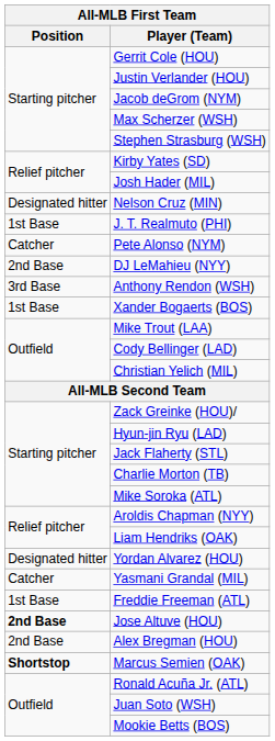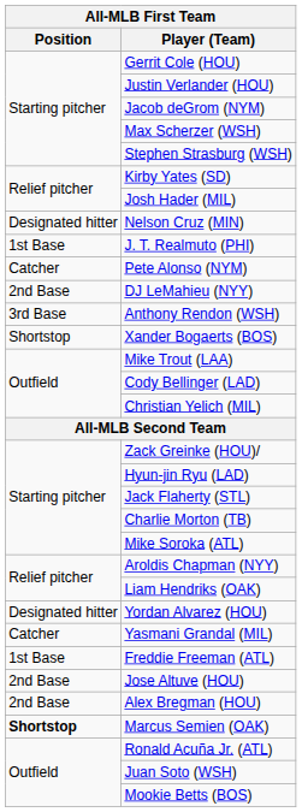 <table class="wikitable">
 <tr>
 <th colspan="9">All-MLB First Team</th>
 </tr>
 <tr>
 <th>Position</th>
 <th>Player (Team)</th>
 </tr>
 <tr>
 <td rowspan=5>Starting pitcher</td>
 <td><a href='#'>Gerrit Cole</a> (<a href='#'>HOU</a>)</td>
 </tr>
 <tr>
 <td><a href='#'>Justin Verlander</a> (<a href='#'>HOU</a>)</td>
 </tr>
 <tr>
 <td><a href='#'>Jacob deGrom</a> (<a href='#'>NYM</a>)</td>
 </tr>
 <tr>
 <td><a href='#'>Max Scherzer</a> (<a href='#'>WSH</a>)</td>
 </tr>
 <tr>
 <td><a href='#'>Stephen Strasburg</a> (<a href='#'>WSH</a>)</td>
 </tr>
 <tr>
 <td rowspan=2>Relief pitcher</td>
 <td><a href='#'>Kirby Yates</a> (<a href='#'>SD</a>)</td>
 </tr>
 <tr>
 <td><a href='#'>Josh Hader</a> (<a href='#'>MIL</a>)</td>
 </tr>
 <tr>
 <td>Designated hitter</td>
 <td><a href='#'>Nelson Cruz</a> (<a href='#'>MIN</a>)</td>
 </tr>
 <tr>
 <td>1st Base</td>
 <td><a href='#'>J. T. Realmuto</a> (<a href='#'>PHI</a>)</td>
 </tr>
 <tr>
 <td>Catcher</td>
 <td><a href='#'>Pete Alonso</a> (<a href='#'>NYM</a>)</td>
 </tr>
 <tr>
 <td>2nd Base</td>
 <td><a href='#'>DJ LeMahieu</a> (<a href='#'>NYY</a>)</td>
 </tr>
 <tr>
 <td>3rd Base</td>
 <td><a href='#'>Anthony Rendon</a> (<a href='#'>WSH</a>)</td>
 </tr>
 <tr>
-<td>1st Base</td>
+<td>Shortstop</td>
 <td><a href='#'>Xander Bogaerts</a> (<a href='#'>BOS</a>)</td>
 </tr>
 <tr>
 <td rowspan=3>Outfield</td>
 <td><a href='#'>Mike Trout</a> (<a href='#'>LAA</a>)</td>
 </tr>
 <tr>
 <td><a href='#'>Cody Bellinger</a> (<a href='#'>LAD</a>)</td>
 </tr>
 <tr>
 <td><a href='#'>Christian Yelich</a> (<a href='#'>MIL</a>)</td>
 </tr>
 <tr>
 <th colspan="9">All-MLB Second Team</th>
 </tr>
 <tr>
 <td rowspan=5>Starting pitcher</td>
 <td><a href='#'>Zack Greinke</a> (<a href='#'>HOU</a>)/</td>
 </tr>
 <tr>
 <td><a href='#'>Hyun-jin Ryu</a> (<a href='#'>LAD</a>)</td>
 </tr>
 <tr>
 <td><a href='#'>Jack Flaherty</a> (<a href='#'>STL</a>)</td>
 </tr>
 <tr>
 <td><a href='#'>Charlie Morton</a> (<a href='#'>TB</a>)</td>
 </tr>
 <tr>
 <td><a href='#'>Mike Soroka</a> (<a href='#'>ATL</a>)</td>
 </tr>
 <tr>
 <td rowspan=2>Relief pitcher</td>
 <td><a href='#'>Aroldis Chapman</a> (<a href='#'>NYY</a>)</td>
 </tr>
 <tr>
 <td><a href='#'>Liam Hendriks</a> (<a href='#'>OAK</a>)</td>
 </tr>
 <tr>
 <td>Designated hitter</td>
 <td><a href='#'>Yordan Alvarez</a> (<a href='#'>HOU</a>)</td>
 </tr>
 <tr>
 <td>Catcher</td>
 <td><a href='#'>Yasmani Grandal</a> (<a href='#'>MIL</a>)</td>
 </tr>
 <tr>
 <td>1st Base</td>
 <td><a href='#'>Freddie Freeman</a> (<a href='#'>ATL</a>)</td>
 </tr>
 <tr>
-<td><strong>2nd Base</strong></td>
+<td>2nd Base</td>
 <td><a href='#'>Jose Altuve</a> (<a href='#'>HOU</a>)</td>
 </tr>
 <tr>
 <td>2nd Base</td>
 <td><a href='#'>Alex Bregman</a> (<a href='#'>HOU</a>)</td>
 </tr>
 <tr>
 <td><strong>Shortstop</strong></td>
 <td><a href='#'>Marcus Semien</a> (<a href='#'>OAK</a>)</td>
 </tr>
 <tr>
 <td rowspan=3>Outfield</td>
 <td><a href='#'>Ronald Acuña Jr.</a> (<a href='#'>ATL</a>)</td>
 </tr>
 <tr>
 <td><a href='#'>Juan Soto</a> (<a href='#'>WSH</a>)</td>
 </tr>
 <tr>
 <td><a href='#'>Mookie Betts</a> (<a href='#'>BOS</a>)</td>
 </tr>
 </table>
